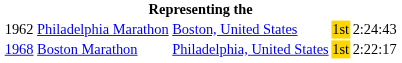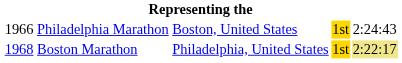 <table>
 <tr>
 <th colspan="5">Representing the </th>
 </tr>
 <tr>
-<td rowspan=1>1962</td>
+<td rowspan=1>1966</td>
 <td><a href='#'>Philadelphia Marathon</a></td>
 <td><a href='#'>Boston, United States</a></td>
 <td bgcolor="gold">1st</td>
 <td>2:24:43</td>
 </tr>
 <tr>
 <td rowspan=2><a href='#'>1968</a></td>
 <td><a href='#'>Boston Marathon</a></td>
 <td><a href='#'>Philadelphia, United States</a></td>
 <td bgcolor="gold">1st</td>
-<td>2:22:17</td>
+<td style="background: khaki;">2:22:17</td>
 </tr>
 </table>
